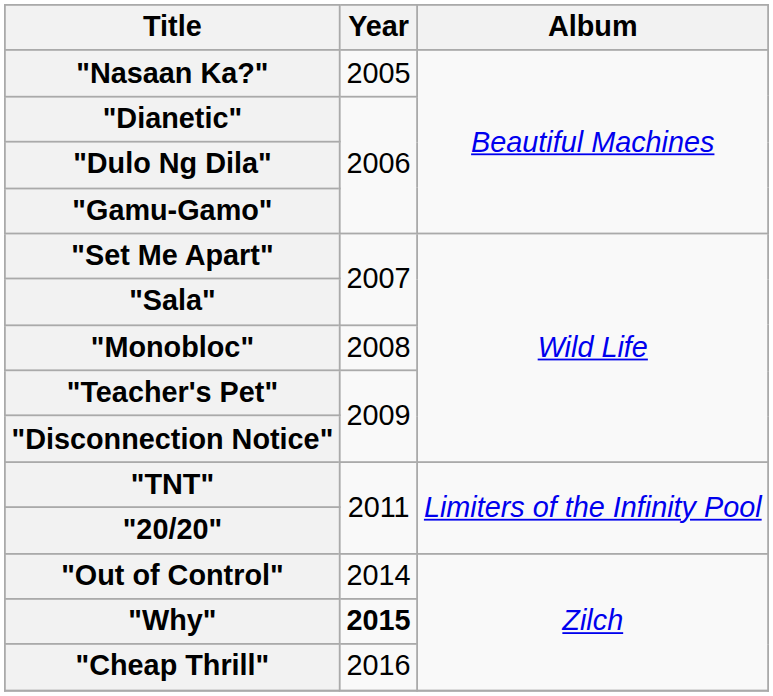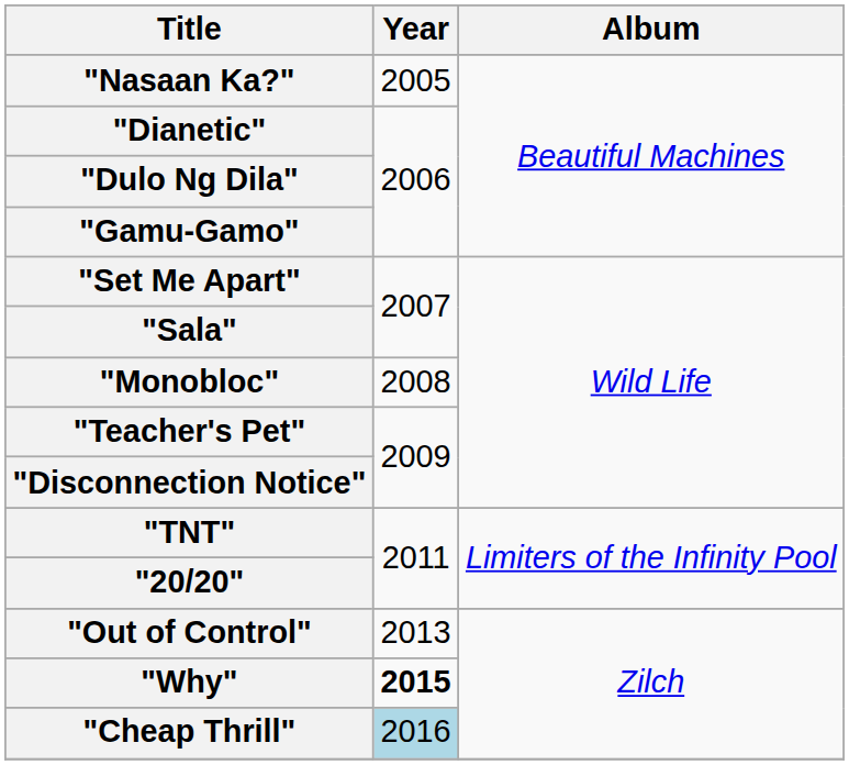 <table class="wikitable sortable plainrowheaders" style="text-align:center;">
 <tr>
 <th scope="col">Title</th>
 <th scope="col">Year</th>
 <th scope="col">Album</th>
 </tr>
 <tr>
 <th scope="row">"Nasaan Ka?"</th>
 <td>2005</td>
 <td rowspan="4"><em><a href='#'>Beautiful Machines</a></em></td>
 </tr>
 <tr>
 <th scope="row">"Dianetic"</th>
 <td rowspan="3">2006</td>
 </tr>
 <tr>
 <th scope="row">"Dulo Ng Dila"</th>
 </tr>
 <tr>
 <th scope="row">"Gamu-Gamo"</th>
 </tr>
 <tr>
 <th scope="row">"Set Me Apart"</th>
 <td rowspan="2">2007</td>
 <td rowspan="5"><em><a href='#'>Wild Life</a></em></td>
 </tr>
 <tr>
 <th scope="row">"Sala"</th>
 </tr>
 <tr>
 <th scope="row">"Monobloc"</th>
 <td>2008</td>
 </tr>
 <tr>
 <th scope="row">"Teacher's Pet"</th>
 <td rowspan="2">2009</td>
 </tr>
 <tr>
 <th scope="row">"Disconnection Notice"</th>
 </tr>
 <tr>
 <th scope="row">"TNT"</th>
 <td rowspan="2">2011</td>
 <td rowspan="2"><em><a href='#'>Limiters of the Infinity Pool</a></em></td>
 </tr>
 <tr>
 <th scope="row">"20/20"</th>
 </tr>
 <tr>
 <th scope="row">"Out of Control"</th>
-<td>2014</td>
+<td>2013</td>
 <td rowspan="3"><em><a href='#'>Zilch</a></em></td>
 </tr>
 <tr>
 <th scope="row">"Why"</th>
 <td><strong>2015</strong></td>
 </tr>
 <tr>
 <th scope="row">"Cheap Thrill"</th>
-<td>2016</td>
+<td style="background: lightblue;">2016</td>
 </tr>
 <tr>
 </tr>
 </table>
